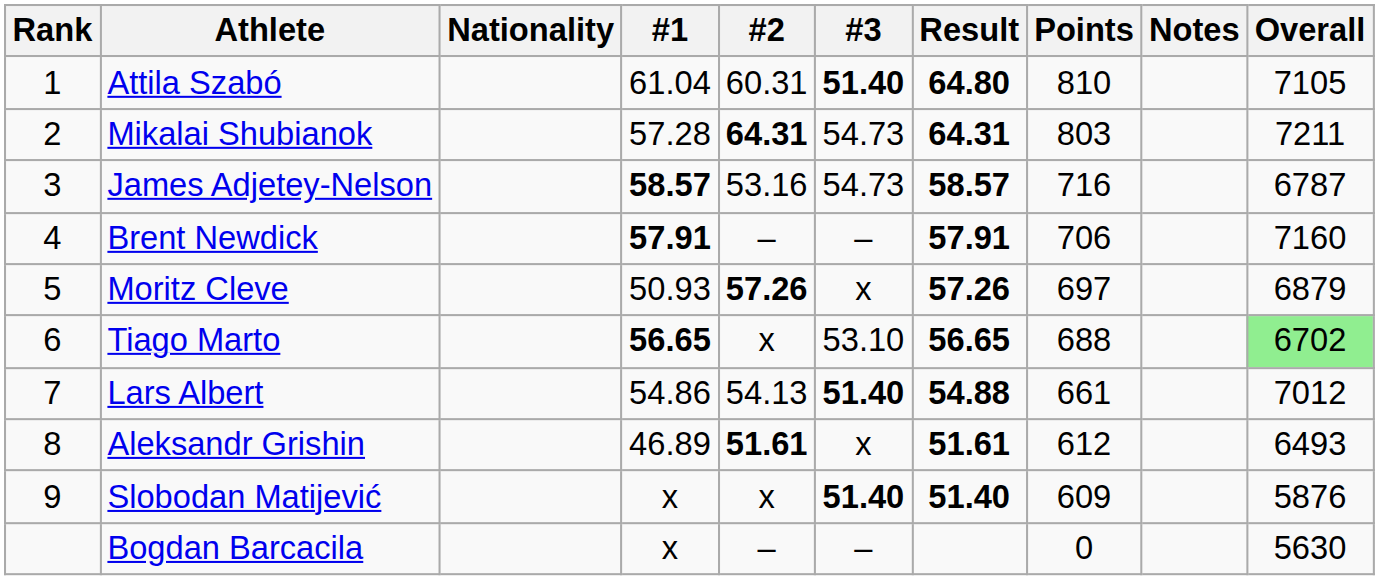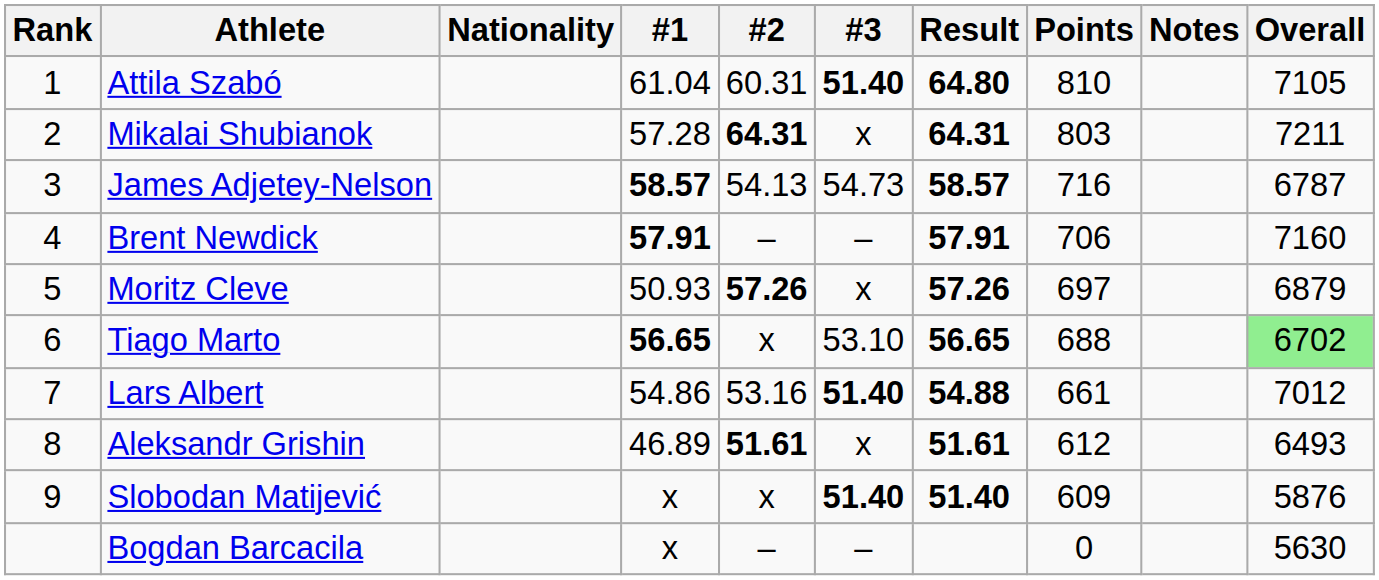 <table class="wikitable sortable" style="text-align:center">
 <tr>
 <th>Rank</th>
 <th>Athlete</th>
 <th>Nationality</th>
 <th>#1</th>
 <th>#2</th>
 <th>#3</th>
 <th>Result</th>
 <th>Points</th>
 <th>Notes</th>
 <th>Overall</th>
 </tr>
 <tr>
 <td>1</td>
 <td align=left><a href='#'>Attila Szabó</a></td>
 <td align=left></td>
 <td>61.04</td>
 <td>60.31</td>
 <td><strong>51.40</strong></td>
 <td><strong>64.80</strong></td>
 <td>810</td>
 <td></td>
 <td>7105</td>
 </tr>
 <tr>
 <td>2</td>
 <td align=left><a href='#'>Mikalai Shubianok</a></td>
 <td align=left></td>
 <td>57.28</td>
 <td><strong>64.31</strong></td>
-<td>54.73</td>
+<td>x</td>
 <td><strong>64.31</strong></td>
 <td>803</td>
 <td></td>
 <td>7211</td>
 </tr>
 <tr>
 <td>3</td>
 <td align=left><a href='#'>James Adjetey-Nelson</a></td>
 <td align=left></td>
 <td><strong>58.57</strong></td>
-<td>53.16</td>
+<td>54.13</td>
 <td>54.73</td>
 <td><strong>58.57</strong></td>
 <td>716</td>
 <td></td>
 <td>6787</td>
 </tr>
 <tr>
 <td>4</td>
 <td align=left><a href='#'>Brent Newdick</a></td>
 <td align=left></td>
 <td><strong>57.91</strong></td>
 <td>–</td>
 <td>–</td>
 <td><strong>57.91</strong></td>
 <td>706</td>
 <td></td>
 <td>7160</td>
 </tr>
 <tr>
 <td>5</td>
 <td align=left><a href='#'>Moritz Cleve</a></td>
 <td align=left></td>
 <td>50.93</td>
 <td><strong>57.26</strong></td>
 <td>x</td>
 <td><strong>57.26</strong></td>
 <td>697</td>
 <td></td>
 <td>6879</td>
 </tr>
 <tr>
 <td>6</td>
 <td align=left><a href='#'>Tiago Marto</a></td>
 <td align=left></td>
 <td><strong>56.65</strong></td>
 <td>x</td>
 <td>53.10</td>
 <td><strong>56.65</strong></td>
 <td>688</td>
 <td></td>
 <td style="background: lightgreen;">6702</td>
 </tr>
 <tr>
 <td>7</td>
 <td align=left><a href='#'>Lars Albert</a></td>
 <td align=left></td>
 <td>54.86</td>
-<td>54.13</td>
+<td>53.16</td>
 <td><strong>51.40</strong></td>
 <td><strong>54.88</strong></td>
 <td>661</td>
 <td></td>
 <td>7012</td>
 </tr>
 <tr>
 <td>8</td>
 <td align=left><a href='#'>Aleksandr Grishin</a></td>
 <td align=left></td>
 <td>46.89</td>
 <td><strong>51.61</strong></td>
 <td>x</td>
 <td><strong>51.61</strong></td>
 <td>612</td>
 <td></td>
 <td>6493</td>
 </tr>
 <tr>
 <td>9</td>
 <td align=left><a href='#'>Slobodan Matijević</a></td>
 <td align=left></td>
 <td>x</td>
 <td>x</td>
 <td><strong>51.40</strong></td>
 <td><strong>51.40</strong></td>
 <td>609</td>
 <td></td>
 <td>5876</td>
 </tr>
 <tr>
 <td></td>
 <td align=left><a href='#'>Bogdan Barcacila</a></td>
 <td align=left></td>
 <td>x</td>
 <td>–</td>
 <td>–</td>
 <td><strong></strong></td>
 <td>0</td>
 <td></td>
 <td>5630</td>
 </tr>
 </table>
